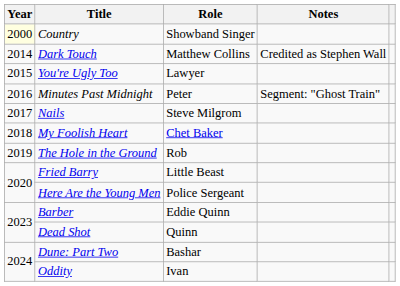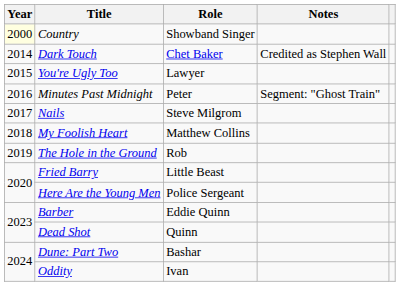 <table class="wikitable sortable">
 <tr>
 <th>Year</th>
 <th>Title</th>
 <th>Role</th>
 <th class="unsortable">Notes</th>
 <th class="unsortable"></th>
 </tr>
 <tr>
 <td style="background: lightyellow;">2000</td>
 <td><em>Country</em></td>
 <td>Showband Singer</td>
 <td></td>
 <td></td>
 </tr>
 <tr>
 <td>2014</td>
 <td><em><a href='#'>Dark Touch</a></em></td>
-<td>Matthew Collins</td>
+<td><a href='#'>Chet Baker</a></td>
 <td>Credited as Stephen Wall</td>
 <td></td>
 </tr>
 <tr>
 <td>2015</td>
 <td><em><a href='#'>You're Ugly Too</a></em></td>
 <td>Lawyer</td>
 <td></td>
 <td></td>
 </tr>
 <tr>
 <td>2016</td>
 <td><em>Minutes Past Midnight</em></td>
 <td>Peter</td>
 <td>Segment: "Ghost Train"</td>
 <td></td>
 </tr>
 <tr>
 <td>2017</td>
 <td><em><a href='#'>Nails</a></em></td>
 <td>Steve Milgrom</td>
 <td></td>
 <td></td>
 </tr>
 <tr>
 <td>2018</td>
 <td><em><a href='#'>My Foolish Heart</a></em></td>
-<td><a href='#'>Chet Baker</a></td>
+<td>Matthew Collins</td>
 <td></td>
 <td></td>
 </tr>
 <tr>
 <td>2019</td>
 <td><em><a href='#'>The Hole in the Ground</a></em></td>
 <td>Rob</td>
 <td></td>
 <td></td>
 </tr>
 <tr>
 <td rowspan="2">2020</td>
 <td><em><a href='#'>Fried Barry</a></em></td>
 <td>Little Beast</td>
 <td></td>
 <td></td>
 </tr>
 <tr>
 <td><em><a href='#'>Here Are the Young Men</a></em></td>
 <td>Police Sergeant</td>
 <td></td>
 <td></td>
 </tr>
 <tr>
 <td rowspan="2">2023</td>
 <td><em><a href='#'>Barber</a></em></td>
 <td>Eddie Quinn</td>
 <td></td>
 <td></td>
 </tr>
 <tr>
 <td><em><a href='#'>Dead Shot</a></em></td>
 <td>Quinn</td>
 <td></td>
 <td></td>
 </tr>
 <tr>
 <td rowspan="2">2024</td>
 <td><em><a href='#'>Dune: Part Two</a></em></td>
 <td>Bashar</td>
 <td></td>
 <td></td>
 </tr>
 <tr>
 <td><em><a href='#'>Oddity</a></em></td>
 <td>Ivan</td>
 <td></td>
 <td></td>
 </tr>
 </table>
